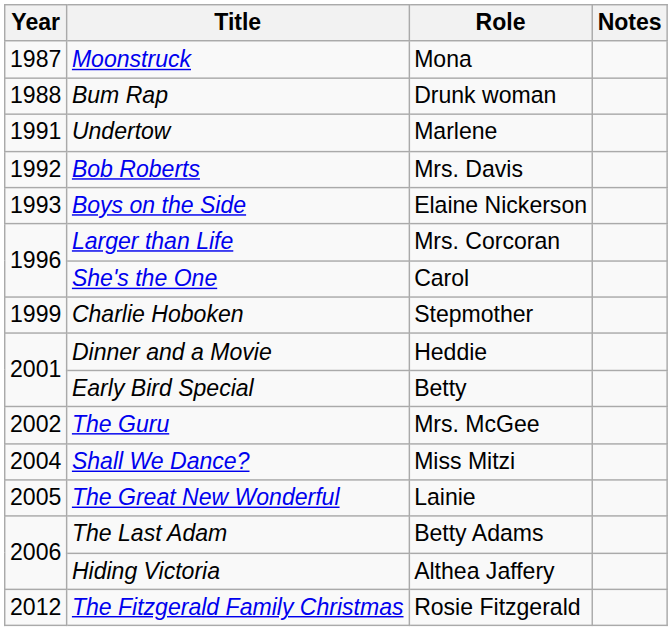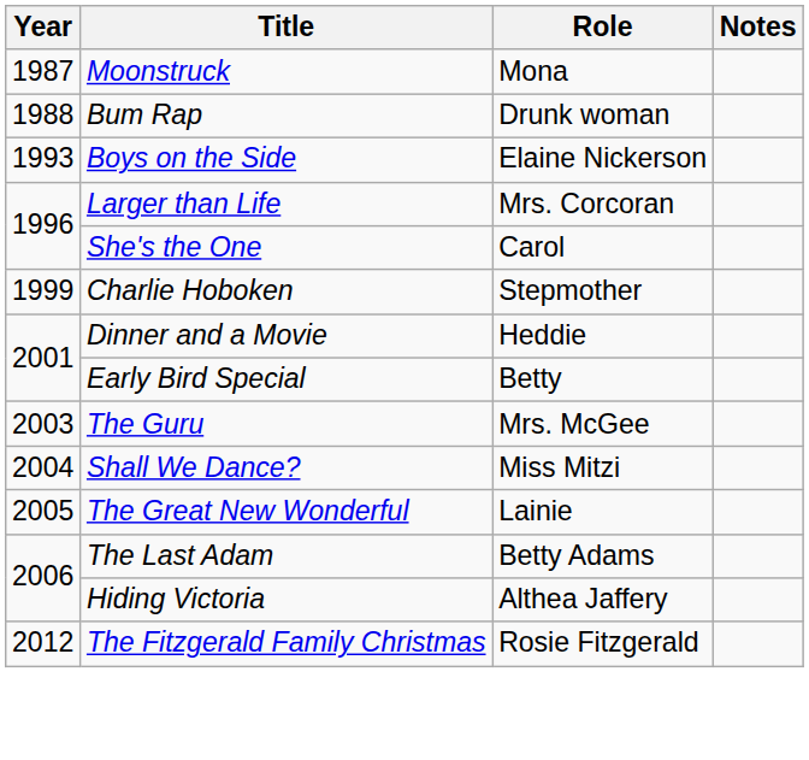 <table class="wikitable sortable">
 <tr>
 <th>Year</th>
 <th>Title</th>
 <th>Role</th>
 <th>Notes</th>
 </tr>
 <tr>
 <td>1987</td>
 <td><em><a href='#'>Moonstruck</a></em></td>
 <td>Mona</td>
 <td></td>
 </tr>
 <tr>
 <td>1988</td>
 <td><em>Bum Rap</em></td>
 <td>Drunk woman</td>
-<td></td>
-</tr>
-<tr>
-<td>1991</td>
-<td><em>Undertow</em></td>
-<td>Marlene</td>
-<td></td>
-</tr>
-<tr>
-<td>1992</td>
-<td><em><a href='#'>Bob Roberts</a></em></td>
-<td>Mrs. Davis</td>
 <td></td>
 </tr>
 <tr>
 <td>1993</td>
 <td><em><a href='#'>Boys on the Side</a></em></td>
 <td>Elaine Nickerson</td>
 <td></td>
 </tr>
 <tr>
 <td rowspan=2>1996</td>
 <td><a href='#'><em>Larger than Life</em></a></td>
 <td>Mrs. Corcoran</td>
 <td></td>
 </tr>
 <tr>
 <td><a href='#'><em>She's the One</em></a></td>
 <td>Carol</td>
 <td></td>
 </tr>
 <tr>
 <td>1999</td>
 <td><em>Charlie Hoboken</em></td>
 <td>Stepmother</td>
 <td></td>
 </tr>
 <tr>
 <td rowspan=2>2001</td>
 <td><em>Dinner and a Movie</em></td>
 <td>Heddie</td>
 <td></td>
 </tr>
 <tr>
 <td><em>Early Bird Special</em></td>
 <td>Betty</td>
 <td></td>
 </tr>
 <tr>
-<td>2002</td>
+<td>2003</td>
 <td><a href='#'><em>The Guru</em></a></td>
 <td>Mrs. McGee</td>
 <td></td>
 </tr>
 <tr>
 <td>2004</td>
 <td><a href='#'><em>Shall We Dance?</em></a></td>
 <td>Miss Mitzi</td>
 <td></td>
 </tr>
 <tr>
 <td>2005</td>
 <td><em><a href='#'>The Great New Wonderful</a></em></td>
 <td>Lainie</td>
 <td></td>
 </tr>
 <tr>
 <td rowspan=2>2006</td>
 <td><em>The Last Adam</em></td>
 <td>Betty Adams</td>
 <td></td>
 </tr>
 <tr>
 <td><em>Hiding Victoria</em></td>
 <td>Althea Jaffery</td>
 <td></td>
 </tr>
 <tr>
 <td>2012</td>
 <td><em><a href='#'>The Fitzgerald Family Christmas</a></em></td>
 <td>Rosie Fitzgerald</td>
 <td></td>
 </tr>
 </table>
